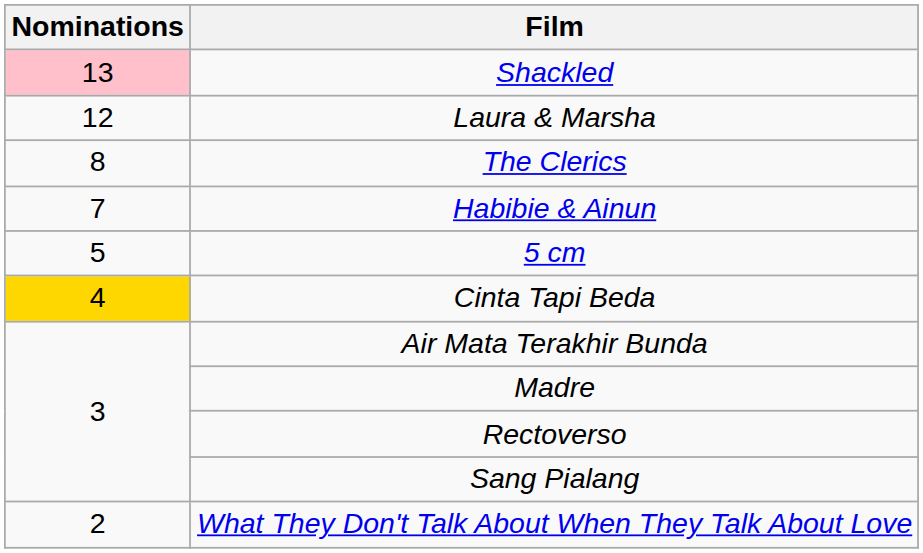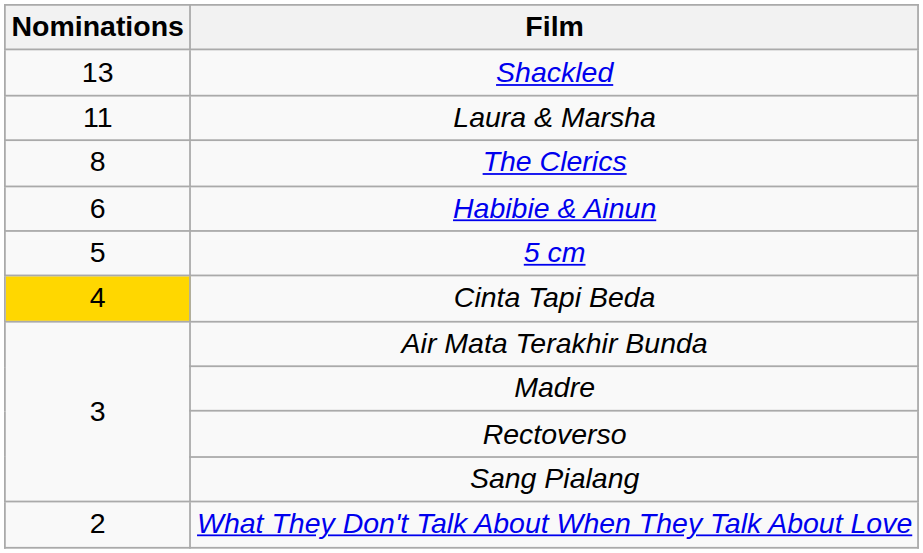 <table class="wikitable plainrowheaders" rowspan=2 style="text-align: center;">
 <tr>
 <th scope="col" style="width:55px;">Nominations</th>
 <th scope="col" style="text-align:center;">Film</th>
 </tr>
 <tr>
-<td style="background: pink;">13</td>
+<td>13</td>
 <td><em><a href='#'>Shackled</a></em></td>
 </tr>
 <tr>
-<td>12</td>
+<td>11</td>
 <td><em>Laura & Marsha</em></td>
 </tr>
 <tr>
 <td>8</td>
 <td><em><a href='#'>The Clerics</a></em></td>
 </tr>
 <tr>
-<td>7</td>
+<td>6</td>
 <td><em><a href='#'>Habibie & Ainun</a></em></td>
 </tr>
 <tr>
 <td>5</td>
 <td><em><a href='#'>5 cm</a></em></td>
 </tr>
 <tr>
 <td style="background: gold;">4</td>
 <td><em>Cinta Tapi Beda</em></td>
 </tr>
 <tr>
 <td rowspan="4">3</td>
 <td><em>Air Mata Terakhir Bunda</em></td>
 </tr>
 <tr>
 <td><em>Madre</em></td>
 </tr>
 <tr>
 <td><em>Rectoverso</em></td>
 </tr>
 <tr>
 <td><em>Sang Pialang</em></td>
 </tr>
 <tr>
 <td>2</td>
 <td><em><a href='#'>What They Don't Talk About When They Talk About Love</a></em></td>
 </tr>
 </table>
